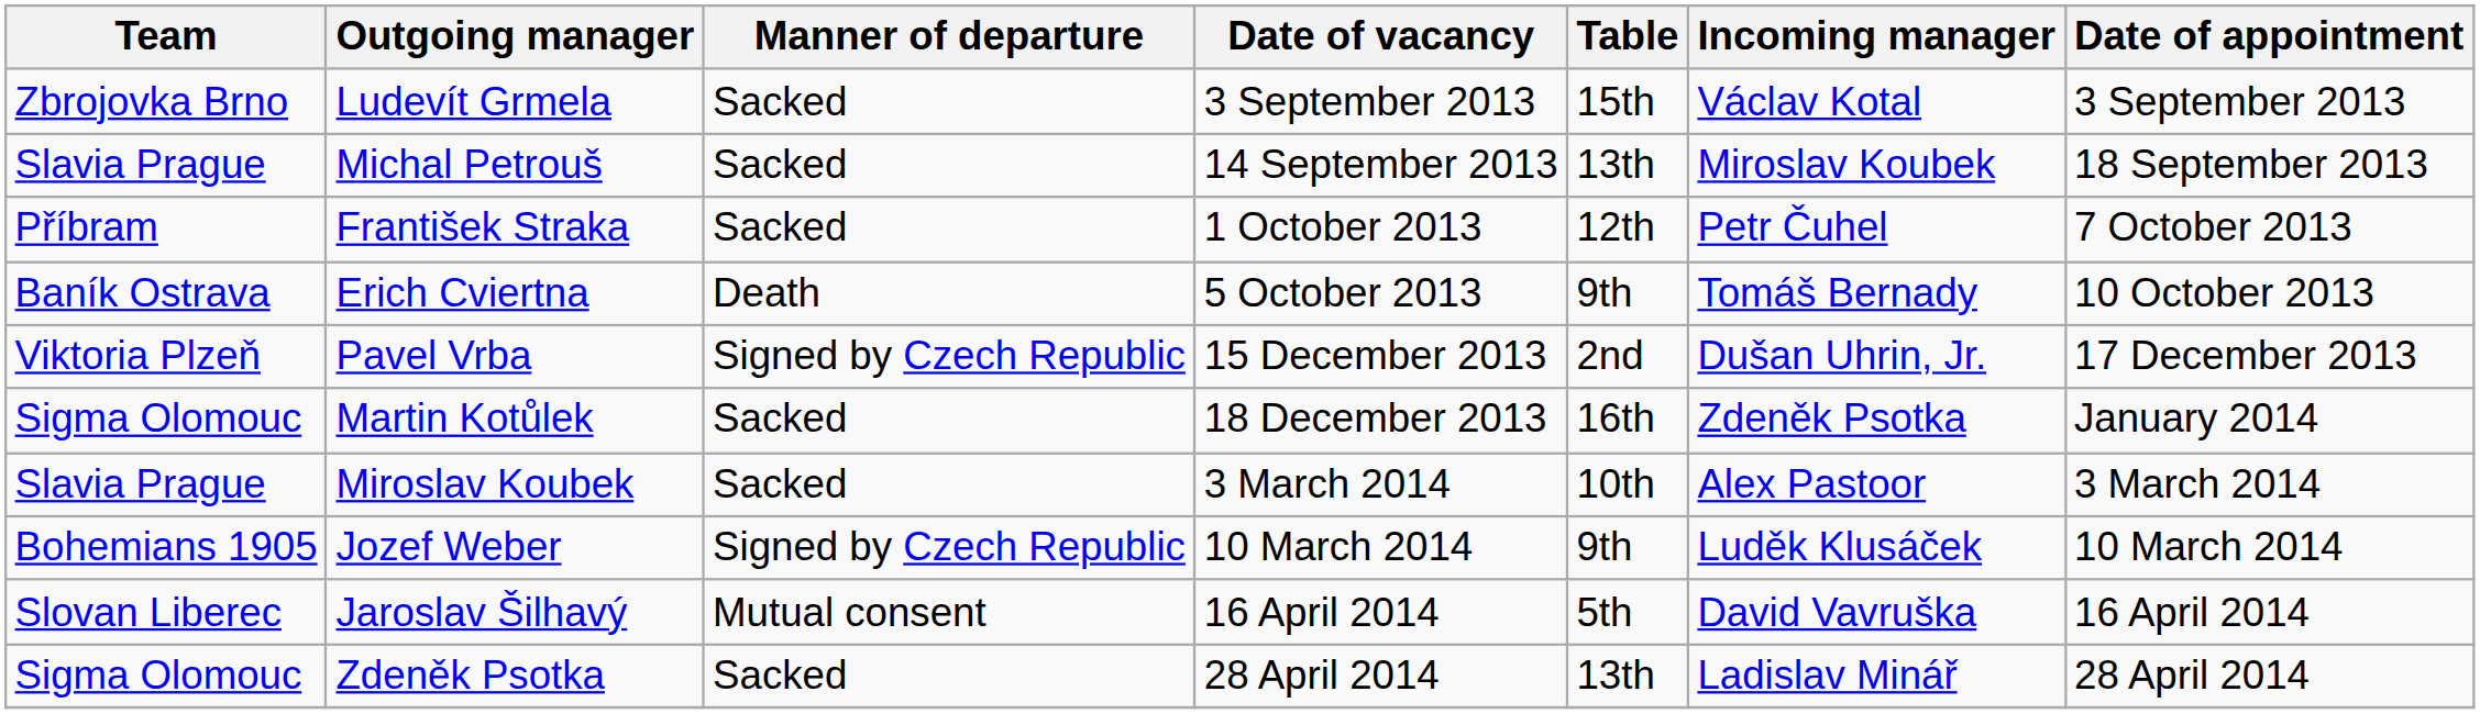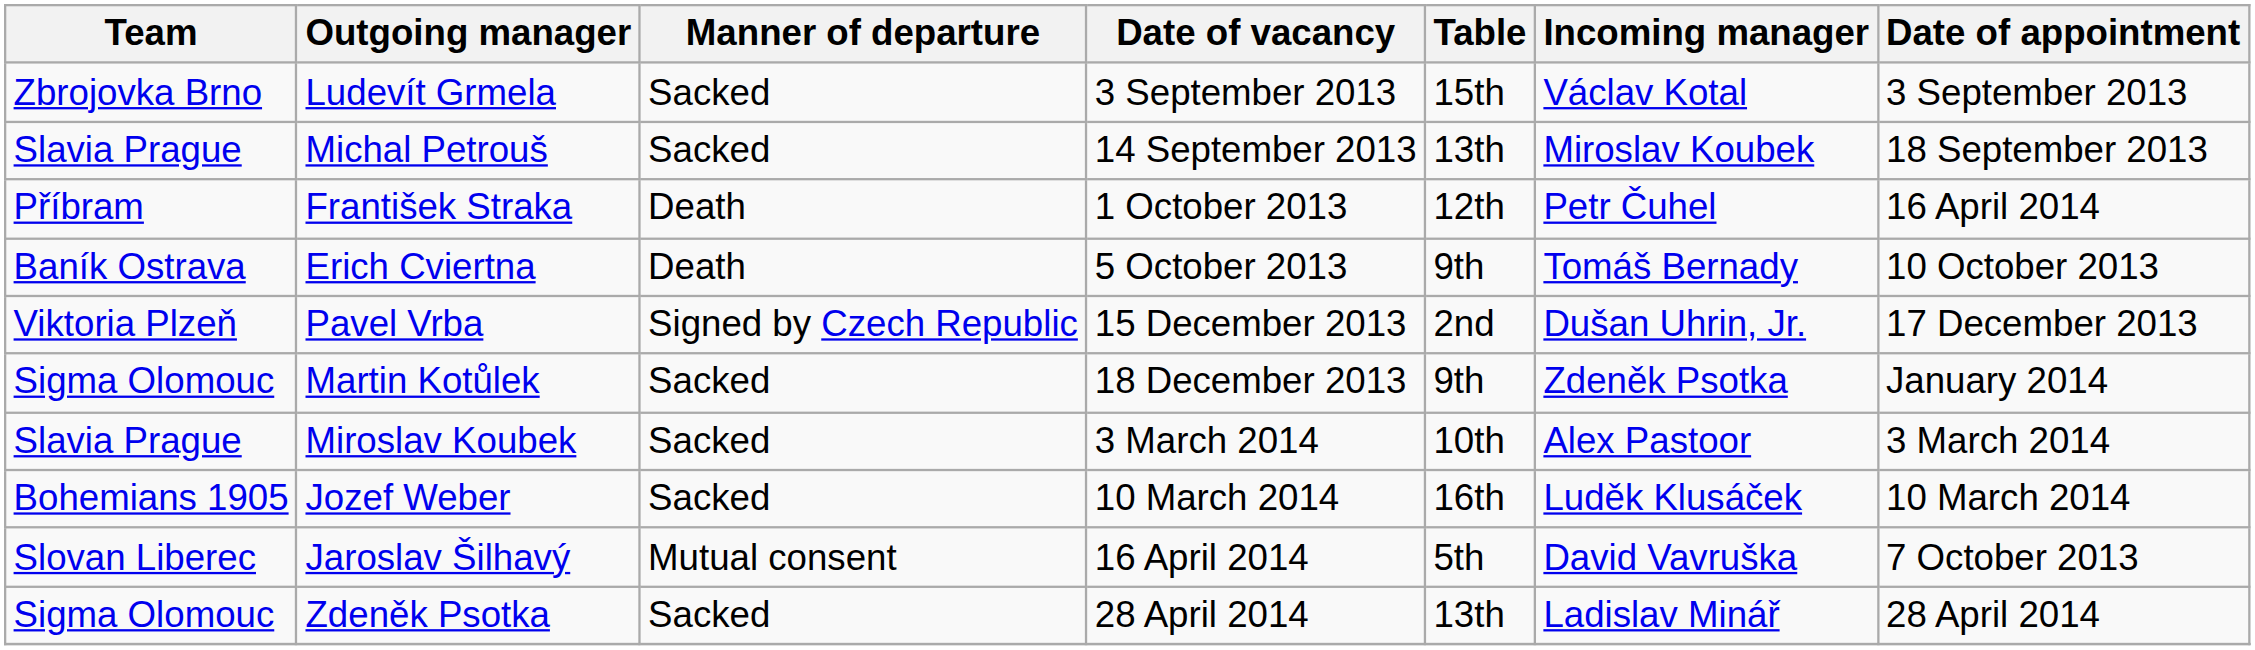 <table class="wikitable">
 <tr>
 <th>Team</th>
 <th>Outgoing manager</th>
 <th>Manner of departure</th>
 <th>Date of vacancy</th>
 <th>Table</th>
 <th>Incoming manager</th>
 <th>Date of appointment</th>
 </tr>
 <tr>
 <td><a href='#'>Zbrojovka Brno</a></td>
 <td><a href='#'>Ludevít Grmela</a></td>
 <td>Sacked</td>
 <td>3 September 2013</td>
 <td>15th</td>
 <td><a href='#'>Václav Kotal</a></td>
 <td>3 September 2013</td>
 </tr>
 <tr>
 <td><a href='#'>Slavia Prague</a></td>
 <td><a href='#'>Michal Petrouš</a></td>
 <td>Sacked</td>
 <td>14 September 2013</td>
 <td>13th</td>
 <td><a href='#'>Miroslav Koubek</a></td>
 <td>18 September 2013</td>
 </tr>
 <tr>
 <td><a href='#'>Příbram</a></td>
 <td><a href='#'>František Straka</a></td>
-<td>Sacked</td>
+<td>Death</td>
 <td>1 October 2013</td>
 <td>12th</td>
 <td><a href='#'>Petr Čuhel</a></td>
-<td>7 October 2013</td>
+<td>16 April 2014</td>
 </tr>
 <tr>
 <td><a href='#'>Baník Ostrava</a></td>
 <td><a href='#'>Erich Cviertna</a></td>
 <td>Death</td>
 <td>5 October 2013</td>
 <td>9th</td>
 <td><a href='#'>Tomáš Bernady</a></td>
 <td>10 October 2013</td>
 </tr>
 <tr>
 <td><a href='#'>Viktoria Plzeň</a></td>
 <td><a href='#'>Pavel Vrba</a></td>
 <td>Signed by <a href='#'>Czech Republic</a></td>
 <td>15 December 2013</td>
 <td>2nd</td>
 <td><a href='#'>Dušan Uhrin, Jr.</a></td>
 <td>17 December 2013</td>
 </tr>
 <tr>
 <td><a href='#'>Sigma Olomouc</a></td>
 <td><a href='#'>Martin Kotůlek</a></td>
 <td>Sacked</td>
 <td>18 December 2013</td>
-<td>16th</td>
+<td>9th</td>
 <td><a href='#'>Zdeněk Psotka</a></td>
 <td>January 2014</td>
 </tr>
 <tr>
 <td><a href='#'>Slavia Prague</a></td>
 <td><a href='#'>Miroslav Koubek</a></td>
 <td>Sacked</td>
 <td>3 March 2014</td>
 <td>10th</td>
 <td><a href='#'>Alex Pastoor</a></td>
 <td>3 March 2014</td>
 </tr>
 <tr>
 <td><a href='#'>Bohemians 1905</a></td>
 <td><a href='#'>Jozef Weber</a></td>
-<td>Signed by <a href='#'>Czech Republic</a></td>
+<td>Sacked</td>
 <td>10 March 2014</td>
-<td>9th</td>
+<td>16th</td>
 <td><a href='#'>Luděk Klusáček</a></td>
 <td>10 March 2014</td>
 </tr>
 <tr>
 <td><a href='#'>Slovan Liberec</a></td>
 <td><a href='#'>Jaroslav Šilhavý</a></td>
 <td>Mutual consent</td>
 <td>16 April 2014</td>
 <td>5th</td>
 <td><a href='#'>David Vavruška</a></td>
-<td>16 April 2014</td>
+<td>7 October 2013</td>
 </tr>
 <tr>
 <td><a href='#'>Sigma Olomouc</a></td>
 <td><a href='#'>Zdeněk Psotka</a></td>
 <td>Sacked</td>
 <td>28 April 2014</td>
 <td>13th</td>
 <td><a href='#'>Ladislav Minář</a></td>
 <td>28 April 2014</td>
 </tr>
 <tr>
 </tr>
 </table>
